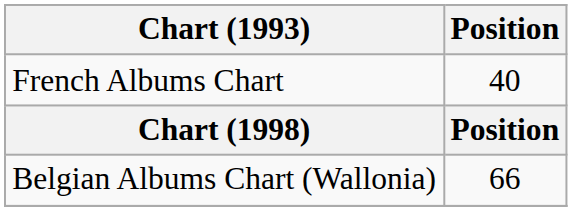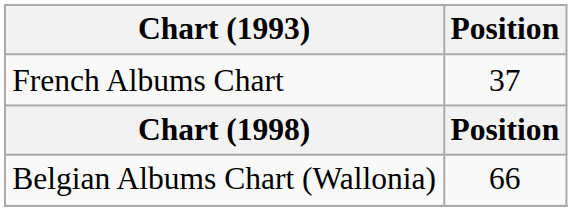 <table class="wikitable" style="text-align:center;">
 <tr>
 <th>Chart (1993)</th>
 <th>Position</th>
 </tr>
 <tr>
 <td align="left">French Albums Chart</td>
-<td>40</td>
+<td>37</td>
 </tr>
 <tr>
 <th>Chart (1998)</th>
 <th>Position</th>
 </tr>
 <tr>
 <td align="left">Belgian Albums Chart (Wallonia)</td>
 <td>66</td>
 </tr>
 <tr>
 </tr>
 </table>
